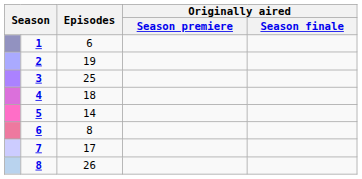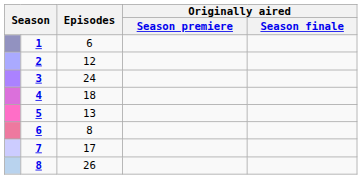 <table class="wikitable plainrowheaders"  style="text-align:center;">
 <tr>
 <th scope="col" style="padding:0 8px;" colspan="2" rowspan="2">Season</th>
 <th scope="col" style="padding:0 8px;" rowspan="2">Episodes</th>
 <th scope="col" style="padding:0 80px;" colspan="2">Originally aired</th>
 </tr>
 <tr>
 <th scope="col"><a href='#'>Season premiere</a></th>
 <th scope="col"><a href='#'>Season finale</a></th>
 </tr>
 <tr>
 <td scope="row" style="background:#9292C0;"></td>
 <td><strong><a href='#'>1</a></strong></td>
 <td>6</td>
 <td></td>
 <td></td>
 </tr>
 <tr>
 <td scope="row" style="background:#AAAAFF;"></td>
 <td><strong><a href='#'>2</a></strong></td>
-<td>19</td>
+<td>12</td>
 <td></td>
 <td></td>
 </tr>
 <tr>
 <td scope="row" style="background:#AB82FF;"></td>
 <td><strong><a href='#'>3</a></strong></td>
-<td>25</td>
+<td>24</td>
 <td></td>
 <td></td>
 </tr>
 <tr>
 <td scope="row" style="background:#DB70DB;"></td>
 <td><strong><a href='#'>4</a></strong></td>
 <td>18</td>
 <td></td>
 <td></td>
 </tr>
 <tr>
 <td scope="row" style="background:#FF6EC7;"></td>
 <td><strong><a href='#'>5</a></strong></td>
-<td>14</td>
+<td>13</td>
 <td></td>
 <td></td>
 </tr>
 <tr>
 <td scope="row" style="background:#EE799F;"></td>
 <td><strong><a href='#'>6</a></strong></td>
 <td>8</td>
 <td></td>
 <td></td>
 </tr>
 <tr>
 <td scope="row" style="background:#CCCCFF;"></td>
 <td><strong><a href='#'>7</a></strong></td>
 <td>17</td>
 <td></td>
 <td></td>
 </tr>
 <tr>
 <td scope="row" style="background:#B9D3EE;"></td>
 <td><strong><a href='#'>8</a></strong></td>
 <td>26</td>
 <td></td>
 <td></td>
 </tr>
 </table>
